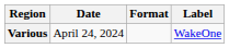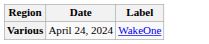 <table class="wikitable plainrowheaders">
 <tr>
 <th scope="col">Region</th>
 <th scope="col">Date</th>
-<th scope="col">Format</th>
 <th scope="col">Label</th>
 </tr>
 <tr>
 <th scope="row">Various</th>
 <td>April 24, 2024</td>
-<td></td>
 <td><a href='#'>WakeOne</a></td>
 </tr>
 </table>
